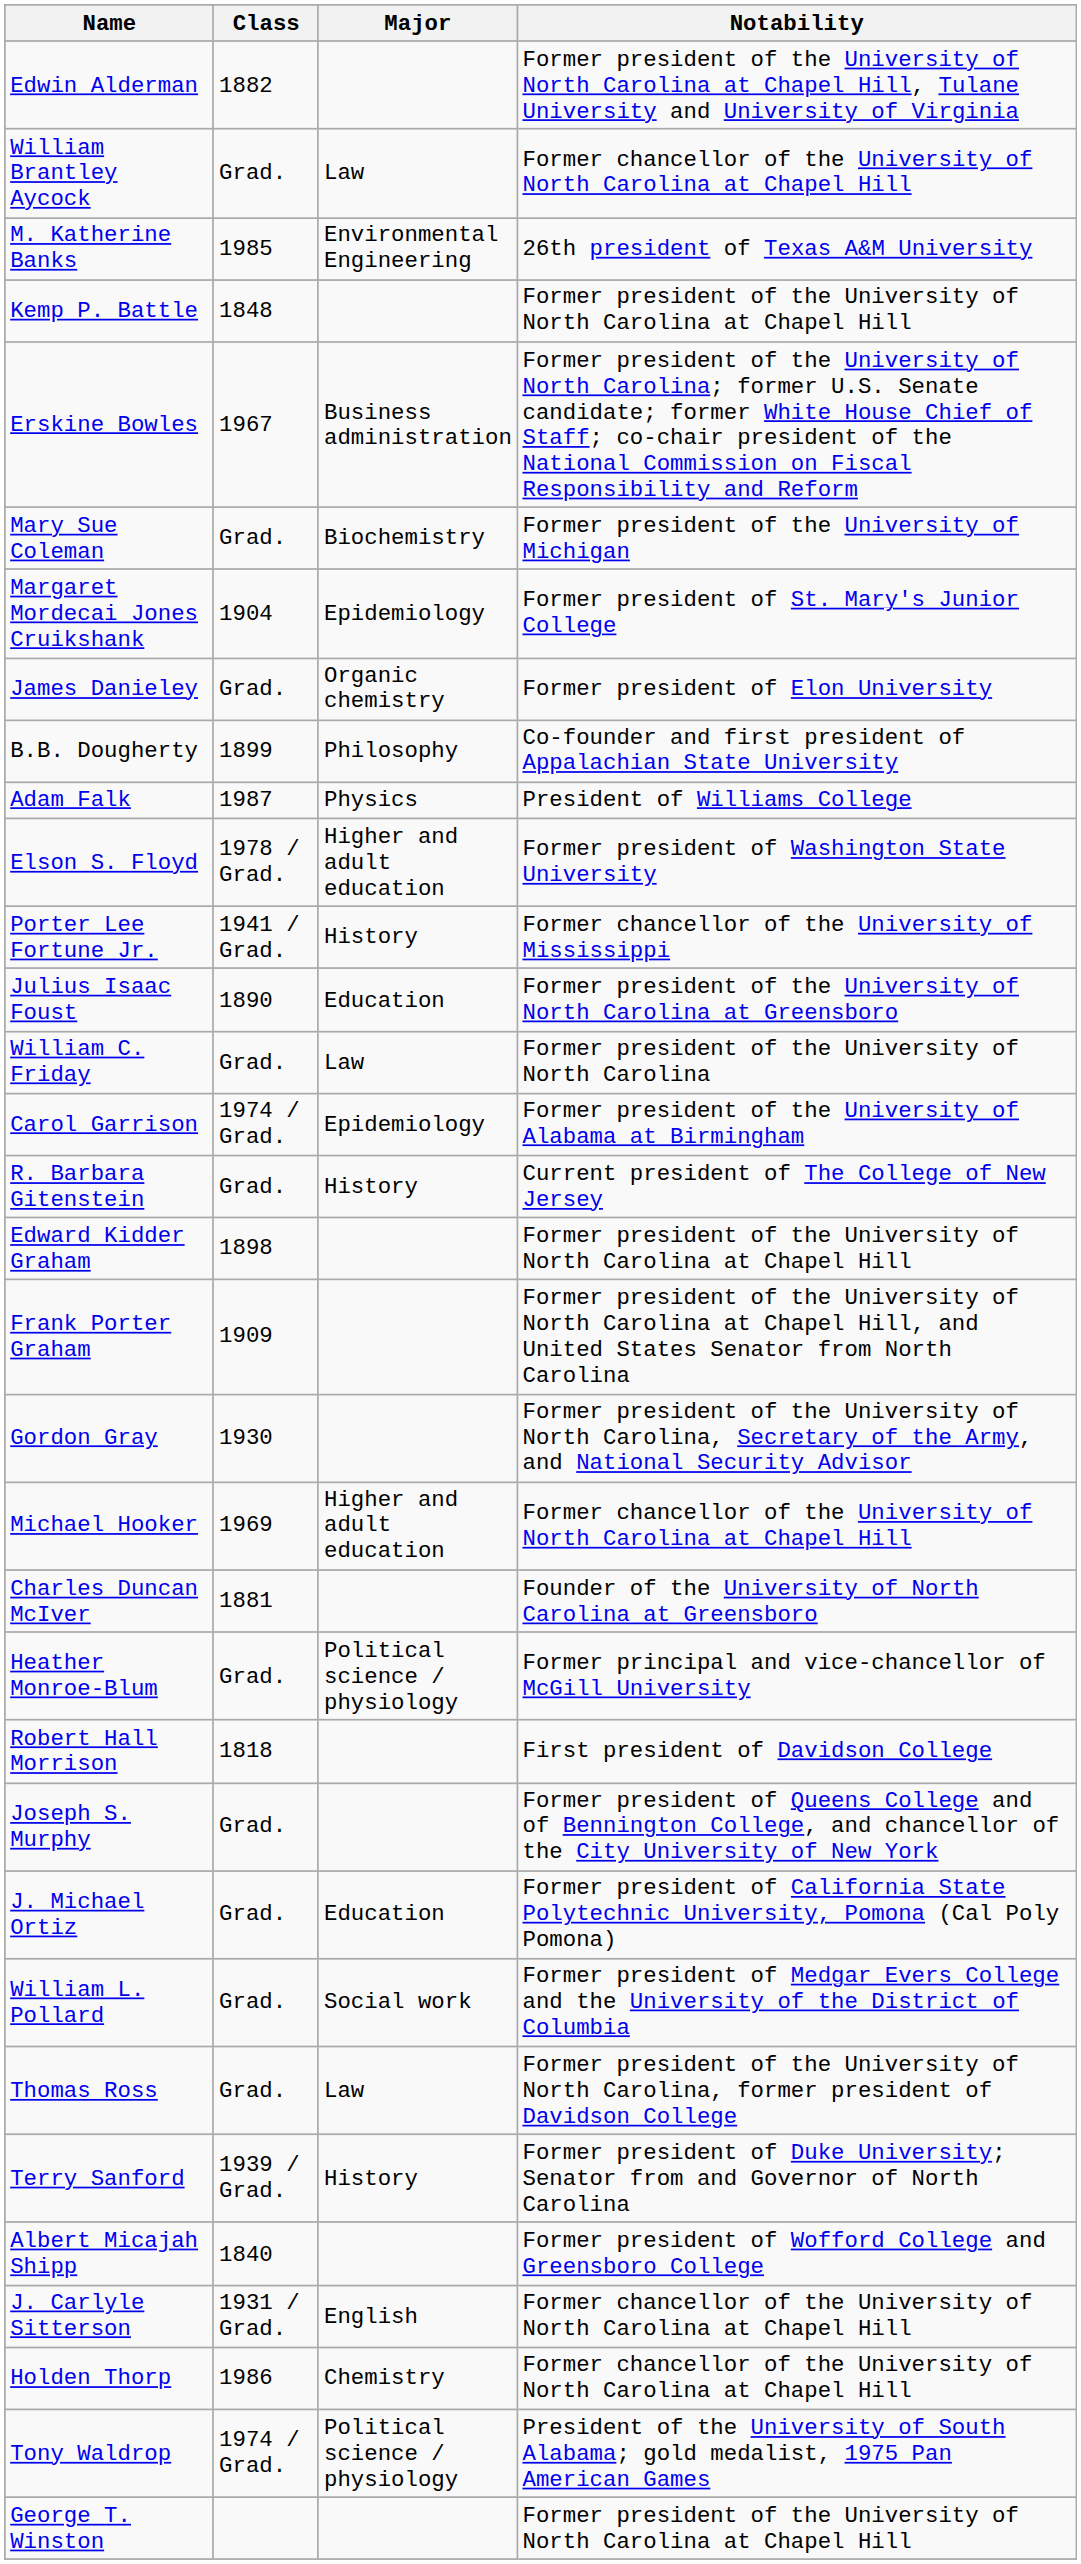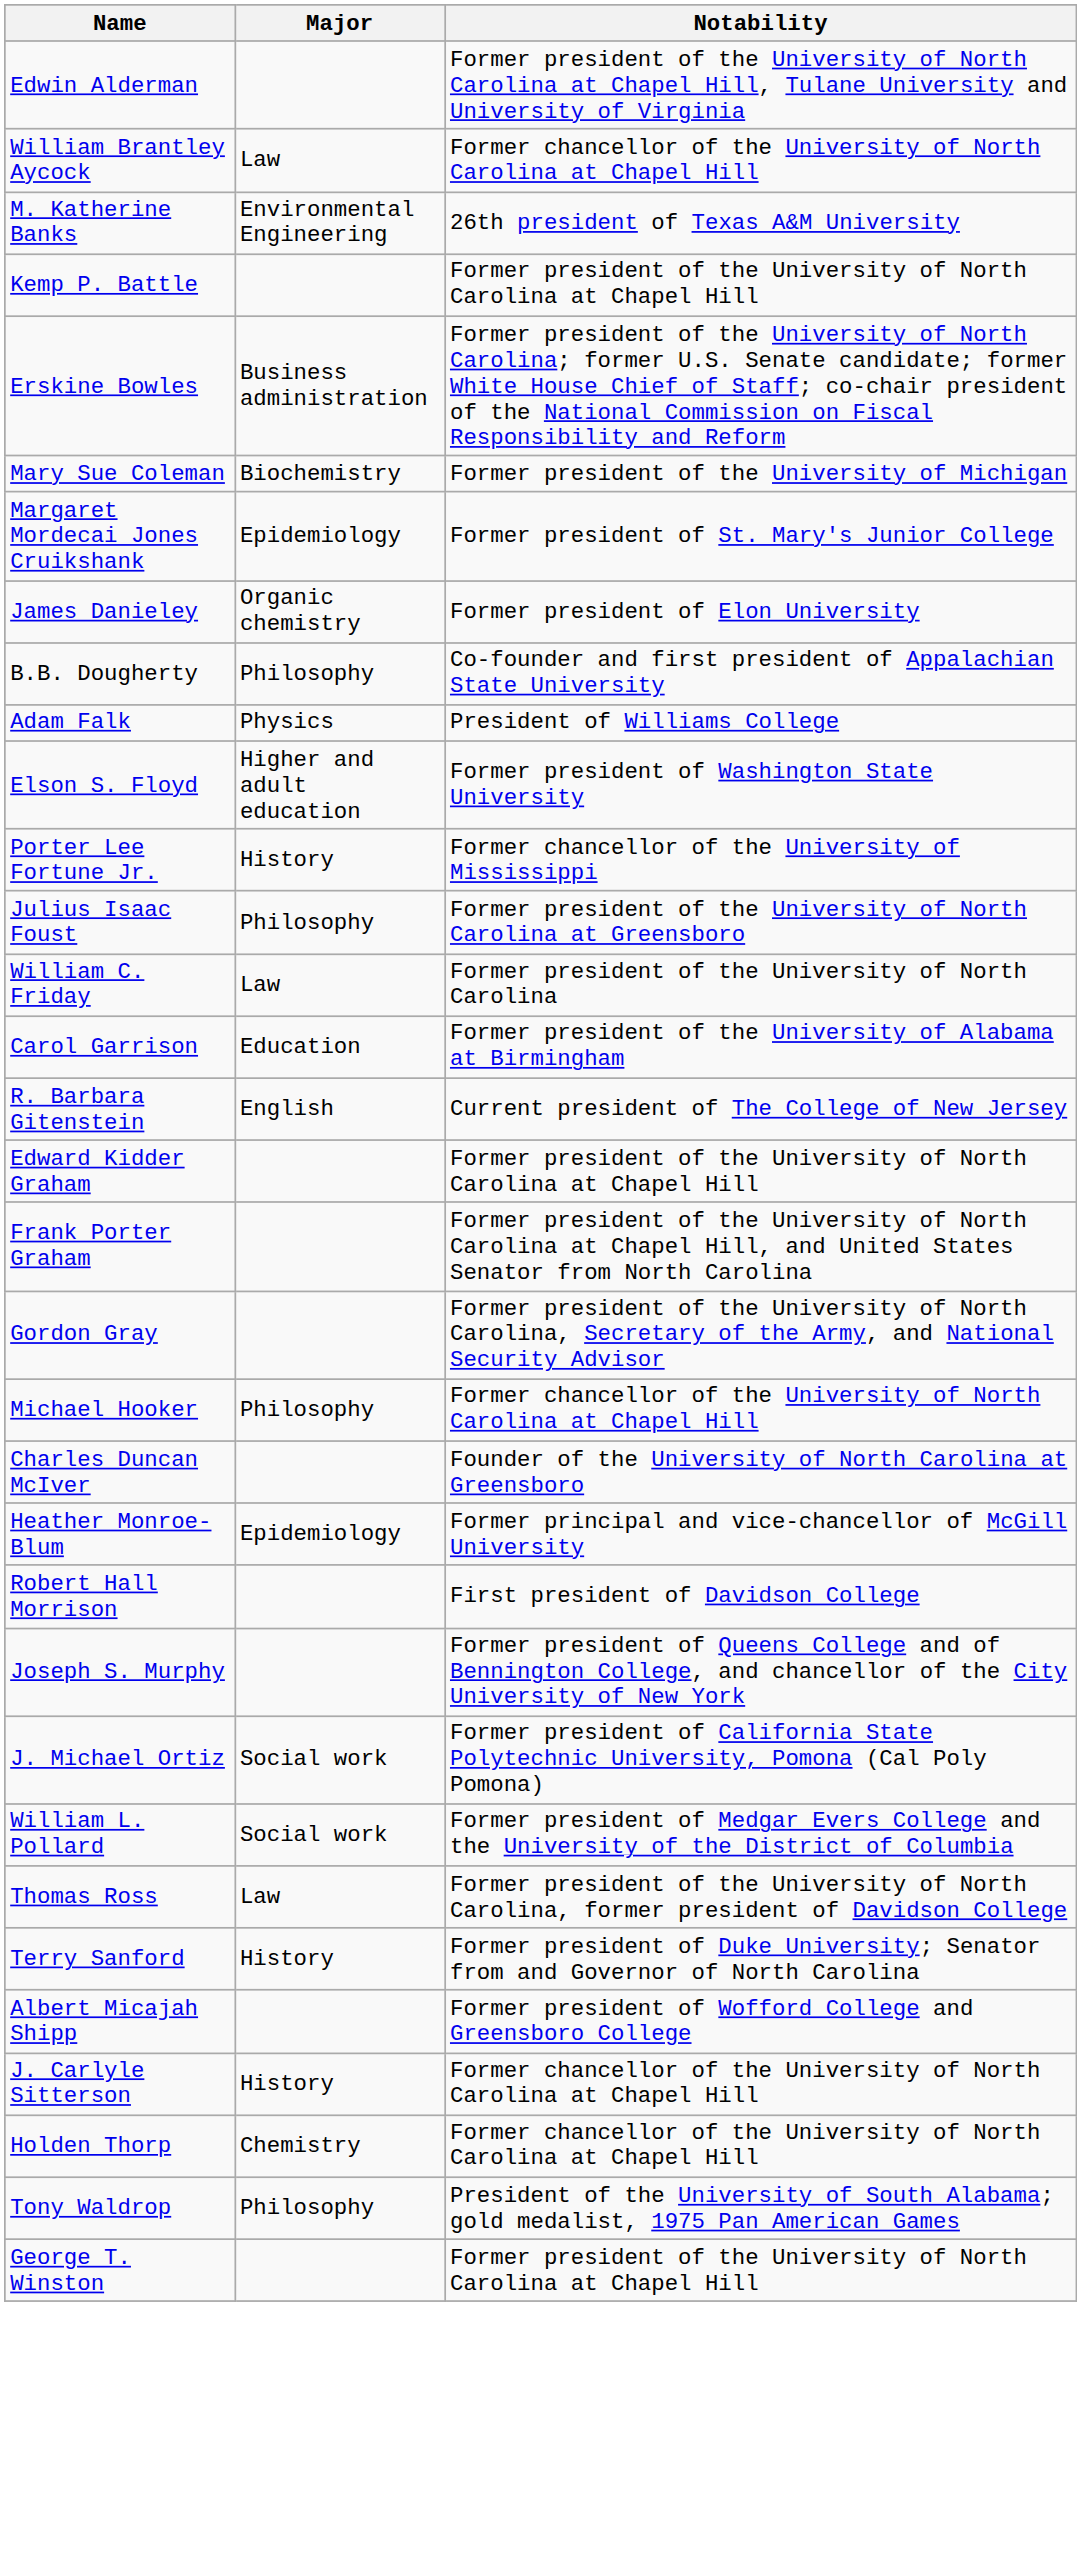 <table class="wikitable" width="100%">
 <tr>
 <th width="20%">Name</th>
-<th width="10%">Class</th>
 <th width="15%">Major</th>
 <th width="55%">Notability</th>
 </tr>
 <tr>
 <td><a href='#'>Edwin Alderman</a></td>
-<td>1882</td>
 <td></td>
 <td>Former president of the <a href='#'>University of North Carolina at Chapel Hill</a>, <a href='#'>Tulane University</a> and <a href='#'>University of Virginia</a></td>
 </tr>
 <tr>
 <td><a href='#'>William Brantley Aycock</a></td>
-<td>Grad.</td>
 <td>Law</td>
 <td>Former chancellor of the <a href='#'>University of North Carolina at Chapel Hill</a></td>
 </tr>
 <tr>
 <td><a href='#'>M. Katherine Banks</a></td>
-<td>1985</td>
 <td>Environmental Engineering</td>
 <td>26th <a href='#'>president</a> of <a href='#'>Texas A&M University</a></td>
 </tr>
 <tr>
 <td><a href='#'>Kemp P. Battle</a></td>
-<td>1848</td>
 <td></td>
 <td>Former president of the University of North Carolina at Chapel Hill</td>
 </tr>
 <tr>
 <td><a href='#'>Erskine Bowles</a></td>
-<td>1967</td>
 <td>Business administration</td>
 <td>Former president of the <a href='#'>University of North Carolina</a>; former U.S. Senate candidate; former <a href='#'>White House Chief of Staff</a>; co-chair president of the <a href='#'>National Commission on Fiscal Responsibility and Reform</a></td>
 </tr>
 <tr>
 <td><a href='#'>Mary Sue Coleman</a></td>
-<td>Grad.</td>
 <td>Biochemistry</td>
 <td>Former president of the <a href='#'>University of Michigan</a></td>
 </tr>
 <tr>
 <td><a href='#'>Margaret Mordecai Jones Cruikshank</a></td>
-<td>1904</td>
 <td>Epidemiology</td>
 <td>Former president of <a href='#'>St. Mary's Junior College</a></td>
 </tr>
 <tr>
 <td><a href='#'>James Danieley</a></td>
-<td>Grad.</td>
 <td>Organic chemistry</td>
 <td>Former president of <a href='#'>Elon University</a></td>
 </tr>
 <tr>
 <td>B.B. Dougherty</td>
-<td>1899</td>
 <td>Philosophy</td>
 <td>Co-founder and first president of <a href='#'>Appalachian State University</a></td>
 </tr>
 <tr>
 <td><a href='#'>Adam Falk</a></td>
-<td>1987</td>
 <td>Physics</td>
 <td>President of <a href='#'>Williams College</a></td>
 </tr>
 <tr>
 <td><a href='#'>Elson S. Floyd</a></td>
-<td>1978 / Grad.</td>
 <td>Higher and adult education</td>
 <td>Former president of <a href='#'>Washington State University</a></td>
 </tr>
 <tr>
 <td><a href='#'>Porter Lee Fortune Jr.</a></td>
-<td>1941 / Grad.</td>
 <td>History</td>
 <td>Former chancellor of the <a href='#'>University of Mississippi</a></td>
 </tr>
 <tr>
 <td><a href='#'>Julius Isaac Foust</a></td>
-<td>1890</td>
-<td>Education</td>
+<td>Philosophy</td>
 <td>Former president of the <a href='#'>University of North Carolina at Greensboro</a></td>
 </tr>
 <tr>
 <td><a href='#'>William C. Friday</a></td>
-<td>Grad.</td>
 <td>Law</td>
 <td>Former president of the University of North Carolina</td>
 </tr>
 <tr>
 <td><a href='#'>Carol Garrison</a></td>
-<td>1974 / Grad.</td>
-<td>Epidemiology</td>
+<td>Education</td>
 <td>Former president of the <a href='#'>University of Alabama at Birmingham</a></td>
 </tr>
 <tr>
 <td><a href='#'>R. Barbara Gitenstein</a></td>
-<td>Grad.</td>
-<td>History</td>
+<td>English</td>
 <td>Current president of <a href='#'>The College of New Jersey</a></td>
 </tr>
 <tr>
 <td><a href='#'>Edward Kidder Graham</a></td>
-<td>1898</td>
 <td></td>
 <td>Former president of the University of North Carolina at Chapel Hill</td>
 </tr>
 <tr>
 <td><a href='#'>Frank Porter Graham</a></td>
-<td>1909</td>
 <td></td>
 <td>Former president of the University of North Carolina at Chapel Hill, and United States Senator from North Carolina</td>
 </tr>
 <tr>
 <td><a href='#'>Gordon Gray</a></td>
-<td>1930</td>
 <td></td>
 <td>Former president of the University of North Carolina, <a href='#'>Secretary of the Army</a>, and <a href='#'>National Security Advisor</a></td>
 </tr>
 <tr>
 <td><a href='#'>Michael Hooker</a></td>
-<td>1969</td>
-<td>Higher and adult education</td>
+<td>Philosophy</td>
 <td>Former chancellor of the <a href='#'>University of North Carolina at Chapel Hill</a></td>
 </tr>
 <tr>
 <td><a href='#'>Charles Duncan McIver</a></td>
-<td>1881</td>
 <td></td>
 <td>Founder of the <a href='#'>University of North Carolina at Greensboro</a></td>
 </tr>
 <tr>
 <td><a href='#'>Heather Monroe-Blum</a></td>
-<td>Grad.</td>
-<td>Political science / physiology</td>
+<td>Epidemiology</td>
 <td>Former principal and vice-chancellor of <a href='#'>McGill University</a></td>
 </tr>
 <tr>
 <td><a href='#'>Robert Hall Morrison</a></td>
-<td>1818</td>
 <td></td>
 <td>First president of <a href='#'>Davidson College</a></td>
 </tr>
 <tr>
 <td><a href='#'>Joseph S. Murphy</a></td>
-<td>Grad.</td>
 <td></td>
 <td>Former president of <a href='#'>Queens College</a> and of <a href='#'>Bennington College</a>, and chancellor of the <a href='#'>City University of New York</a></td>
 </tr>
 <tr>
 <td><a href='#'>J. Michael Ortiz</a></td>
-<td>Grad.</td>
-<td>Education</td>
+<td>Social work</td>
 <td>Former president of <a href='#'>California State Polytechnic University, Pomona</a> (Cal Poly Pomona)</td>
 </tr>
 <tr>
 <td><a href='#'>William L. Pollard</a></td>
-<td>Grad.</td>
 <td>Social work</td>
 <td>Former president of <a href='#'>Medgar Evers College</a> and the <a href='#'>University of the District of Columbia</a></td>
 </tr>
 <tr>
 <td><a href='#'>Thomas Ross</a></td>
-<td>Grad.</td>
 <td>Law</td>
 <td>Former president of the University of North Carolina, former president of <a href='#'>Davidson College</a></td>
 </tr>
 <tr>
 <td><a href='#'>Terry Sanford</a></td>
-<td>1939 / Grad.</td>
 <td>History</td>
 <td>Former president of <a href='#'>Duke University</a>; Senator from and Governor of North Carolina</td>
 </tr>
 <tr>
 <td><a href='#'>Albert Micajah Shipp</a></td>
-<td>1840</td>
 <td></td>
 <td>Former president of <a href='#'>Wofford College</a> and <a href='#'>Greensboro College</a></td>
 </tr>
 <tr>
 <td><a href='#'>J. Carlyle Sitterson</a></td>
-<td>1931 / Grad.</td>
-<td>English</td>
+<td>History</td>
 <td>Former chancellor of the University of North Carolina at Chapel Hill</td>
 </tr>
 <tr>
 <td><a href='#'>Holden Thorp</a></td>
-<td>1986</td>
 <td>Chemistry</td>
 <td>Former chancellor of the University of North Carolina at Chapel Hill</td>
 </tr>
 <tr>
 <td><a href='#'>Tony Waldrop</a></td>
-<td>1974 / Grad.</td>
-<td>Political science / physiology</td>
+<td>Philosophy</td>
 <td>President of the <a href='#'>University of South Alabama</a>; gold medalist, <a href='#'>1975 Pan American Games</a></td>
 </tr>
 <tr>
 <td><a href='#'>George T. Winston</a></td>
 <td></td>
-<td></td>
 <td>Former president of the University of North Carolina at Chapel Hill</td>
 </tr>
 </table>
